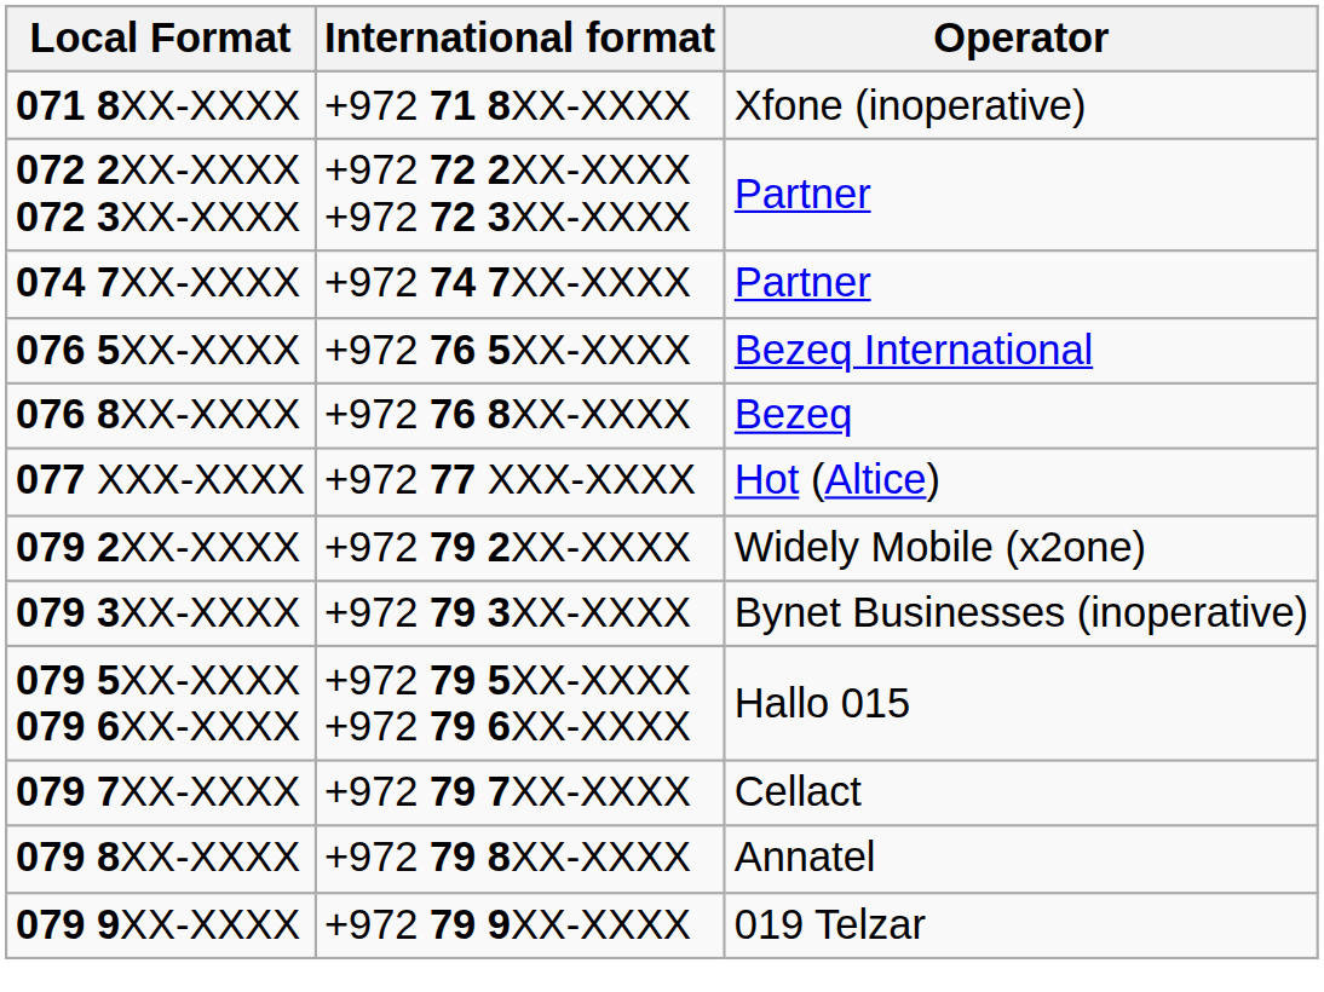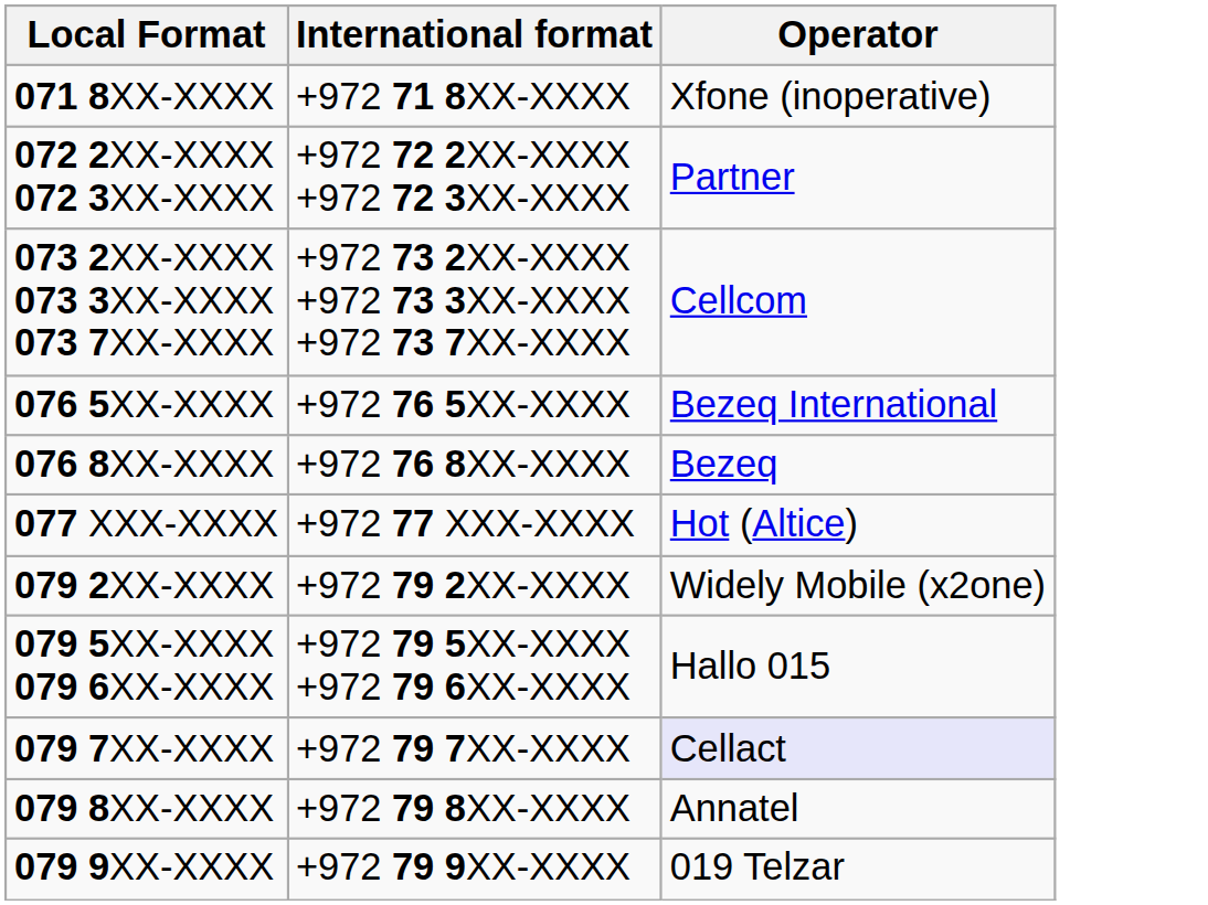 <table class="wikitable" align="center">
 <tr>
 <th scope="col">Local Format</th>
 <th scope="col">International format</th>
 <th scope="col">Operator</th>
 </tr>
 <tr>
 <td><strong>071 8</strong>XX-XXXX</td>
 <td>+972 <strong>71 8</strong>XX-XXXX</td>
 <td>Xfone (inoperative)</td>
 </tr>
 <tr>
 <td><strong>072 2</strong>XX-XXXX <br><strong>072 3</strong>XX-XXXX</td>
 <td>+972 <strong>72 2</strong>XX-XXXX <br>+972 <strong>72 3</strong>XX-XXXX</td>
 <td><a href='#'>Partner</a></td>
 </tr>
 <tr>
-<td><strong>074 7</strong>XX-XXXX</td>
-<td>+972 <strong>74 7</strong>XX-XXXX</td>
-<td><a href='#'>Partner</a></td>
+<td><strong>073 2</strong>XX-XXXX <br><strong>073 3</strong>XX-XXXX<br><strong>073 7</strong>XX-XXXX</td>
+<td>+972 <strong>73 2</strong>XX-XXXX <br>+972 <strong>73 3</strong>XX-XXXX<br>+972 <strong>73 7</strong>XX-XXXX</td>
+<td><a href='#'>Cellcom</a></td>
 </tr>
 <tr>
 <td><strong>076 5</strong>XX-XXXX</td>
 <td>+972 <strong>76 5</strong>XX-XXXX</td>
 <td><a href='#'>Bezeq International</a></td>
 </tr>
 <tr>
 <td><strong>076 8</strong>XX-XXXX</td>
 <td>+972 <strong>76 8</strong>XX-XXXX</td>
 <td><a href='#'>Bezeq</a></td>
 </tr>
 <tr>
 <td><strong>077</strong> XXX-XXXX</td>
 <td>+972 <strong>77</strong> XXX-XXXX</td>
 <td><a href='#'>Hot</a> (<a href='#'>Altice</a>)</td>
 </tr>
 <tr>
 <td><strong>079 2</strong>XX-XXXX</td>
 <td>+972 <strong>79 2</strong>XX-XXXX</td>
 <td>Widely Mobile (x2one)</td>
 </tr>
 <tr>
-<td><strong>079 3</strong>XX-XXXX</td>
-<td>+972 <strong>79 3</strong>XX-XXXX</td>
-<td>Bynet Businesses (inoperative)</td>
-</tr>
-<tr>
 <td><strong>079 5</strong>XX-XXXX<br><strong>079 6</strong>XX-XXXX</td>
 <td>+972 <strong>79 5</strong>XX-XXXX<br>+972 <strong>79 6</strong>XX-XXXX</td>
 <td>Hallo 015</td>
 </tr>
 <tr>
 <td><strong>079 7</strong>XX-XXXX</td>
 <td>+972 <strong>79 7</strong>XX-XXXX</td>
-<td>Cellact</td>
+<td style="background: lavender;">Cellact</td>
 </tr>
 <tr>
 <td><strong>079 8</strong>XX-XXXX</td>
 <td>+972 <strong>79 8</strong>XX-XXXX</td>
 <td>Annatel</td>
 </tr>
 <tr>
 <td><strong>079 9</strong>XX-XXXX</td>
 <td>+972 <strong>79 9</strong>XX-XXXX</td>
 <td>019 Telzar</td>
 </tr>
 </table>
